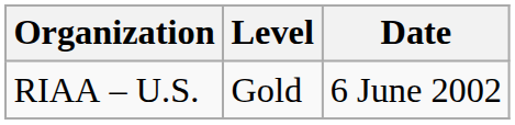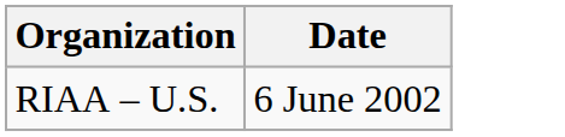 <table class="wikitable" border="1">
 <tr>
 <th>Organization</th>
-<th>Level</th>
 <th>Date</th>
 </tr>
 <tr>
 <td>RIAA – U.S.</td>
-<td>Gold</td>
 <td>6 June 2002</td>
 </tr>
 </table>
